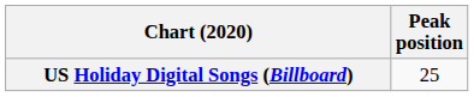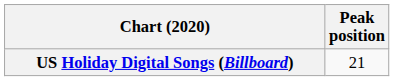 <table class="wikitable plainrowheaders" style="text-align:center">
 <tr>
 <th scope="col" style="width:19em;">Chart (2020)</th>
 <th scope="col">Peak<br>position</th>
 </tr>
 <tr>
 <th scope="row">US <a href='#'>Holiday Digital Songs</a> (<em><a href='#'>Billboard</a></em>)</th>
-<td>25</td>
+<td>21</td>
 </tr>
 </table>
